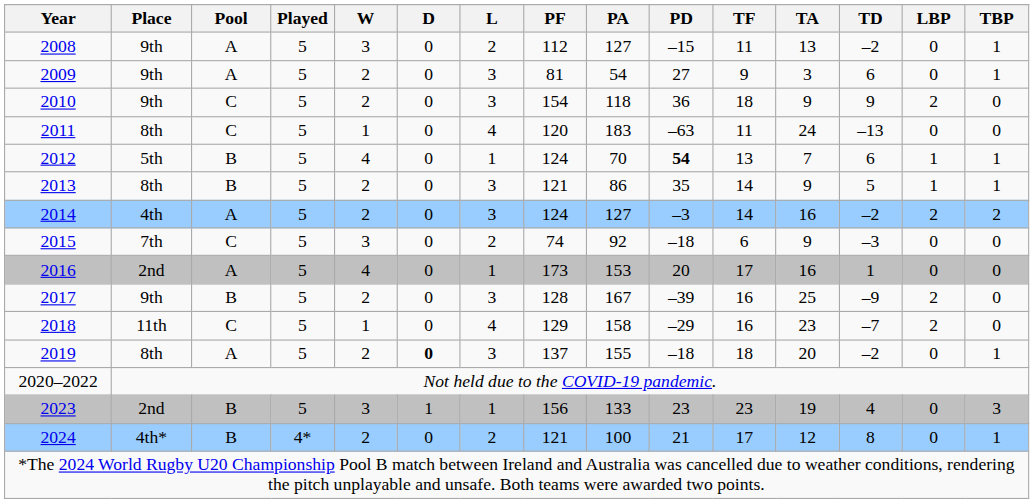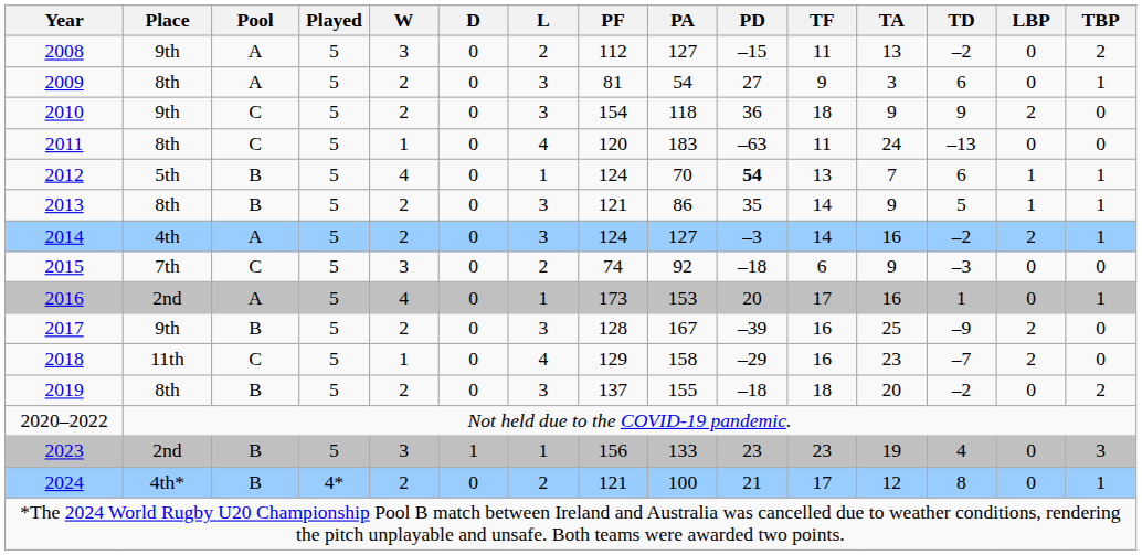 <table class="wikitable collapsible collapsed" style="text-align:center">
 <tr style="background-color:#ffff99">
 </tr>
 <tr>
 <th width=90>Year</th>
 <th width=65>Place</th>
 <th width=65>Pool</th>
 <th width=50>Played</th>
 <th width=50>W</th>
 <th width=50>D</th>
 <th width=50>L</th>
 <th width=50>PF</th>
 <th width=50>PA</th>
 <th width=50>PD</th>
 <th width=50>TF</th>
 <th width=50>TA</th>
 <th width=50>TD</th>
 <th width=50>LBP</th>
 <th width=50>TBP</th>
 </tr>
 <tr>
 <td> <a href='#'>2008</a></td>
 <td>9th</td>
 <td>A</td>
 <td>5</td>
 <td>3</td>
 <td>0</td>
 <td>2</td>
 <td>112</td>
 <td>127</td>
 <td>–15</td>
 <td>11</td>
 <td>13</td>
 <td>–2</td>
 <td>0</td>
-<td>1</td>
+<td>2</td>
 </tr>
 <tr>
 <td> <a href='#'>2009</a></td>
-<td>9th</td>
+<td>8th</td>
 <td>A</td>
 <td>5</td>
 <td>2</td>
 <td>0</td>
 <td>3</td>
 <td>81</td>
 <td>54</td>
 <td>27</td>
 <td>9</td>
 <td>3</td>
 <td>6</td>
 <td>0</td>
 <td>1</td>
 </tr>
 <tr>
 <td> <a href='#'>2010</a></td>
 <td>9th</td>
 <td>C</td>
 <td>5</td>
 <td>2</td>
 <td>0</td>
 <td>3</td>
 <td>154</td>
 <td>118</td>
 <td>36</td>
 <td>18</td>
 <td>9</td>
 <td>9</td>
 <td>2</td>
 <td>0</td>
 </tr>
 <tr>
 <td> <a href='#'>2011</a></td>
 <td>8th</td>
 <td>C</td>
 <td>5</td>
 <td>1</td>
 <td>0</td>
 <td>4</td>
 <td>120</td>
 <td>183</td>
 <td>–63</td>
 <td>11</td>
 <td>24</td>
 <td>–13</td>
 <td>0</td>
 <td>0</td>
 </tr>
 <tr>
 <td> <a href='#'>2012</a></td>
 <td>5th</td>
 <td>B</td>
 <td>5</td>
 <td>4</td>
 <td>0</td>
 <td>1</td>
 <td>124</td>
 <td>70</td>
 <td><strong>54</strong></td>
 <td>13</td>
 <td>7</td>
 <td>6</td>
 <td>1</td>
 <td>1</td>
 </tr>
 <tr>
 <td> <a href='#'>2013</a></td>
 <td>8th</td>
 <td>B</td>
 <td>5</td>
 <td>2</td>
 <td>0</td>
 <td>3</td>
 <td>121</td>
 <td>86</td>
 <td>35</td>
 <td>14</td>
 <td>9</td>
 <td>5</td>
 <td>1</td>
 <td>1</td>
 </tr>
 <tr style="background: #9acdff">
 <td> <a href='#'>2014</a></td>
 <td>4th</td>
 <td>A</td>
 <td>5</td>
 <td>2</td>
 <td>0</td>
 <td>3</td>
 <td>124</td>
 <td>127</td>
 <td>–3</td>
 <td>14</td>
 <td>16</td>
 <td>–2</td>
 <td>2</td>
-<td>2</td>
+<td>1</td>
 </tr>
 <tr>
 <td> <a href='#'>2015</a></td>
 <td>7th</td>
 <td>C</td>
 <td>5</td>
 <td>3</td>
 <td>0</td>
 <td>2</td>
 <td>74</td>
 <td>92</td>
 <td>–18</td>
 <td>6</td>
 <td>9</td>
 <td>–3</td>
 <td>0</td>
 <td>0</td>
 </tr>
 <tr style="background: silver">
 <td> <a href='#'>2016</a></td>
 <td>2nd</td>
 <td>A</td>
 <td>5</td>
 <td>4</td>
 <td>0</td>
 <td>1</td>
 <td>173</td>
 <td>153</td>
 <td>20</td>
 <td>17</td>
 <td>16</td>
 <td>1</td>
 <td>0</td>
-<td>0</td>
+<td>1</td>
 </tr>
 <tr>
 <td> <a href='#'>2017</a></td>
 <td>9th</td>
 <td>B</td>
 <td>5</td>
 <td>2</td>
 <td>0</td>
 <td>3</td>
 <td>128</td>
 <td>167</td>
 <td>–39</td>
 <td>16</td>
 <td>25</td>
 <td>–9</td>
 <td>2</td>
 <td>0</td>
 </tr>
 <tr>
 <td> <a href='#'>2018</a></td>
 <td>11th</td>
 <td>C</td>
 <td>5</td>
 <td>1</td>
 <td>0</td>
 <td>4</td>
 <td>129</td>
 <td>158</td>
 <td>–29</td>
 <td>16</td>
 <td>23</td>
 <td>–7</td>
 <td>2</td>
 <td>0</td>
 </tr>
 <tr>
 <td> <a href='#'>2019</a></td>
 <td>8th</td>
-<td>A</td>
+<td>B</td>
 <td>5</td>
 <td>2</td>
-<td><strong>0</strong></td>
+<td>0</td>
 <td>3</td>
 <td>137</td>
 <td>155</td>
 <td>–18</td>
 <td>18</td>
 <td>20</td>
 <td>–2</td>
 <td>0</td>
-<td>1</td>
+<td>2</td>
 </tr>
 <tr>
 <td>2020–2022</td>
 <td colspan="14"><em>Not held due to the <a href='#'>COVID-19 pandemic</a>.</em></td>
 </tr>
 <tr style="background: silver">
 <td> <a href='#'>2023</a></td>
 <td>2nd</td>
 <td>B</td>
 <td>5</td>
 <td>3</td>
 <td>1</td>
 <td>1</td>
 <td>156</td>
 <td>133</td>
 <td>23</td>
 <td>23</td>
 <td>19</td>
 <td>4</td>
 <td>0</td>
 <td>3</td>
 </tr>
 <tr style="background: #9acdff">
 <td> <a href='#'>2024</a></td>
 <td>4th*</td>
 <td>B</td>
 <td>4*</td>
 <td>2</td>
 <td>0</td>
 <td>2</td>
 <td>121</td>
 <td>100</td>
 <td>21</td>
 <td>17</td>
 <td>12</td>
 <td>8</td>
 <td>0</td>
 <td>1</td>
 </tr>
 <tr>
 <td align=center colspan=15>*The <a href='#'>2024 World Rugby U20 Championship</a> Pool B match between Ireland and Australia was cancelled due to weather conditions, rendering the pitch unplayable and unsafe. Both teams were awarded two points.</td>
 </tr>
 </table>
